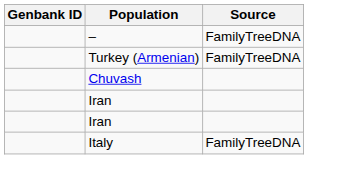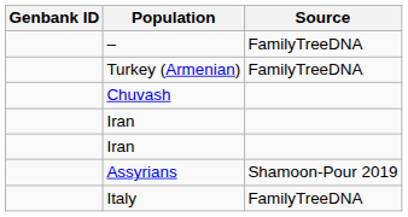 <table class="wikitable sortable">
 <tr>
 <th scope="col">Genbank ID</th>
 <th scope="col">Population</th>
 <th scope="col">Source</th>
 </tr>
 <tr>
 <td></td>
 <td>–</td>
 <td>FamilyTreeDNA</td>
 </tr>
 <tr>
 <td></td>
 <td>Turkey (<a href='#'>Armenian</a>)</td>
 <td>FamilyTreeDNA</td>
 </tr>
 <tr>
 <td></td>
 <td><a href='#'>Chuvash</a></td>
 <td></td>
 </tr>
 <tr>
 <td></td>
 <td>Iran</td>
 <td></td>
 </tr>
 <tr>
 <td></td>
 <td>Iran</td>
 <td></td>
 </tr>
 <tr>
 <td></td>
+<td><a href='#'>Assyrians</a></td>
+<td>Shamoon-Pour 2019</td>
+</tr>
+<tr>
+<td></td>
 <td>Italy</td>
 <td>FamilyTreeDNA</td>
 </tr>
 </table>
